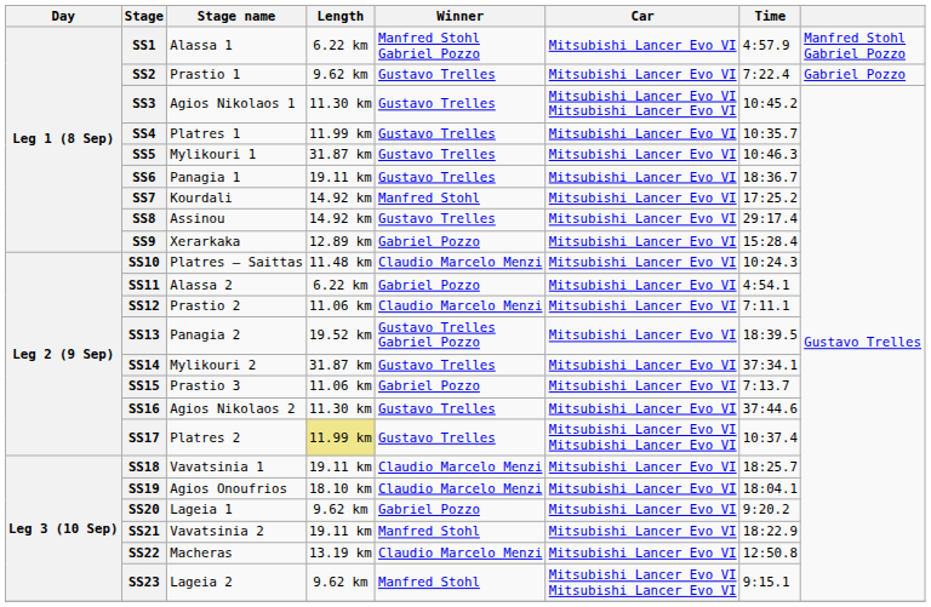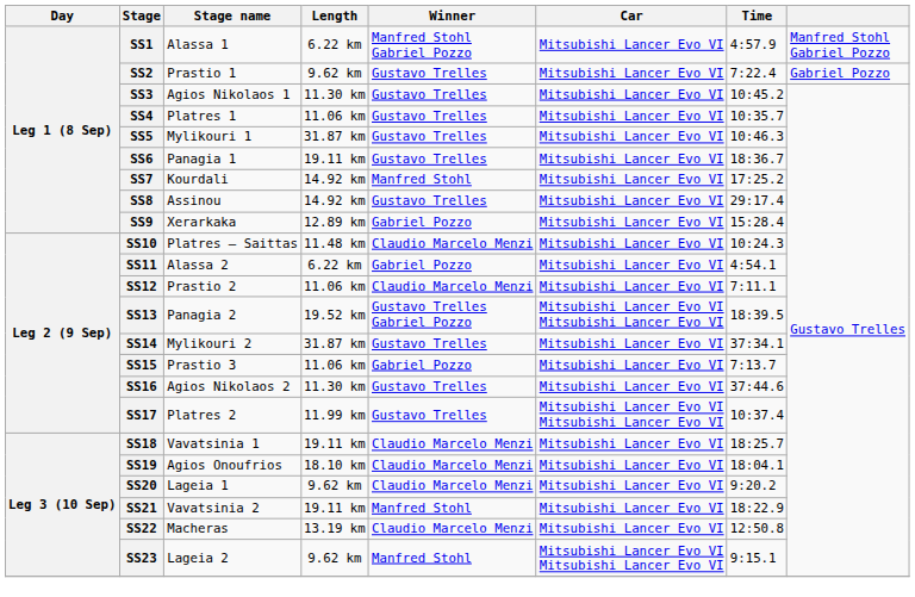 <table class="wikitable" style="font-size: 85%;">
 <tr>
 <th>Day</th>
 <th>Stage</th>
 <th>Stage name</th>
 <th>Length</th>
 <th>Winner</th>
 <th>Car</th>
 <th>Time</th>
 <th></th>
 </tr>
 <tr>
 <th rowspan="9">Leg 1 (8 Sep)</th>
 <th>SS1</th>
 <td>Alassa 1</td>
 <td align="center">6.22 km</td>
 <td> <a href='#'>Manfred Stohl</a><br> <a href='#'>Gabriel Pozzo</a></td>
 <td><a href='#'>Mitsubishi Lancer Evo VI</a></td>
 <td>4:57.9</td>
 <td rowspan="1"> <a href='#'>Manfred Stohl</a><br> <a href='#'>Gabriel Pozzo</a></td>
 </tr>
 <tr>
 <th>SS2</th>
 <td>Prastio 1</td>
 <td align="center">9.62 km</td>
 <td> <a href='#'>Gustavo Trelles</a></td>
 <td><a href='#'>Mitsubishi Lancer Evo VI</a></td>
 <td>7:22.4</td>
 <td rowspan="1"> <a href='#'>Gabriel Pozzo</a></td>
 </tr>
 <tr>
 <th>SS3</th>
 <td>Agios Nikolaos 1</td>
 <td align="center">11.30 km</td>
 <td> <a href='#'>Gustavo Trelles</a></td>
-<td><a href='#'>Mitsubishi Lancer Evo VI</a><br><a href='#'>Mitsubishi Lancer Evo VI</a></td>
+<td><a href='#'>Mitsubishi Lancer Evo VI</a></td>
 <td>10:45.2</td>
 <td rowspan="21"> <a href='#'>Gustavo Trelles</a></td>
 </tr>
 <tr>
 <th>SS4</th>
 <td>Platres 1</td>
-<td align="center">11.99 km</td>
+<td align="center">11.06 km</td>
 <td> <a href='#'>Gustavo Trelles</a></td>
 <td><a href='#'>Mitsubishi Lancer Evo VI</a></td>
 <td>10:35.7</td>
 </tr>
 <tr>
 <th>SS5</th>
 <td>Mylikouri 1</td>
 <td align="center">31.87 km</td>
 <td> <a href='#'>Gustavo Trelles</a></td>
 <td><a href='#'>Mitsubishi Lancer Evo VI</a></td>
 <td>10:46.3</td>
 </tr>
 <tr>
 <th>SS6</th>
 <td>Panagia 1</td>
 <td align="center">19.11 km</td>
 <td> <a href='#'>Gustavo Trelles</a></td>
 <td><a href='#'>Mitsubishi Lancer Evo VI</a></td>
 <td>18:36.7</td>
 </tr>
 <tr>
 <th>SS7</th>
 <td>Kourdali</td>
 <td align="center">14.92 km</td>
 <td> <a href='#'>Manfred Stohl</a></td>
 <td><a href='#'>Mitsubishi Lancer Evo VI</a></td>
 <td>17:25.2</td>
 </tr>
 <tr>
 <th>SS8</th>
 <td>Assinou</td>
 <td align="center">14.92 km</td>
 <td> <a href='#'>Gustavo Trelles</a></td>
 <td><a href='#'>Mitsubishi Lancer Evo VI</a></td>
 <td>29:17.4</td>
 </tr>
 <tr>
 <th>SS9</th>
 <td>Xerarkaka</td>
 <td align="center">12.89 km</td>
 <td> <a href='#'>Gabriel Pozzo</a></td>
 <td><a href='#'>Mitsubishi Lancer Evo VI</a></td>
 <td>15:28.4</td>
 </tr>
 <tr>
 <th rowspan="8">Leg 2 (9 Sep)</th>
 <th>SS10</th>
 <td>Platres — Saittas</td>
 <td align="center">11.48 km</td>
 <td> <a href='#'>Claudio Marcelo Menzi</a></td>
 <td><a href='#'>Mitsubishi Lancer Evo VI</a></td>
 <td>10:24.3</td>
 </tr>
 <tr>
 <th>SS11</th>
 <td>Alassa 2</td>
 <td align="center">6.22 km</td>
 <td> <a href='#'>Gabriel Pozzo</a></td>
 <td><a href='#'>Mitsubishi Lancer Evo VI</a></td>
 <td>4:54.1</td>
 </tr>
 <tr>
 <th>SS12</th>
 <td>Prastio 2</td>
 <td align="center">11.06 km</td>
 <td> <a href='#'>Claudio Marcelo Menzi</a></td>
 <td><a href='#'>Mitsubishi Lancer Evo VI</a></td>
 <td>7:11.1</td>
 </tr>
 <tr>
 <th>SS13</th>
 <td>Panagia 2</td>
 <td align="center">19.52 km</td>
 <td> <a href='#'>Gustavo Trelles</a><br> <a href='#'>Gabriel Pozzo</a></td>
-<td><a href='#'>Mitsubishi Lancer Evo VI</a></td>
+<td><a href='#'>Mitsubishi Lancer Evo VI</a><br><a href='#'>Mitsubishi Lancer Evo VI</a></td>
 <td>18:39.5</td>
 </tr>
 <tr>
 <th>SS14</th>
 <td>Mylikouri 2</td>
 <td align="center">31.87 km</td>
 <td> <a href='#'>Gustavo Trelles</a></td>
 <td><a href='#'>Mitsubishi Lancer Evo VI</a></td>
 <td>37:34.1</td>
 </tr>
 <tr>
 <th>SS15</th>
 <td>Prastio 3</td>
 <td align="center">11.06 km</td>
 <td> <a href='#'>Gabriel Pozzo</a></td>
 <td><a href='#'>Mitsubishi Lancer Evo VI</a></td>
 <td>7:13.7</td>
 </tr>
 <tr>
 <th>SS16</th>
 <td>Agios Nikolaos 2</td>
 <td align="center">11.30 km</td>
 <td> <a href='#'>Gustavo Trelles</a></td>
 <td><a href='#'>Mitsubishi Lancer Evo VI</a></td>
 <td>37:44.6</td>
 </tr>
 <tr>
 <th>SS17</th>
 <td>Platres 2</td>
-<td align="center" style="background: khaki;">11.99 km</td>
+<td align="center">11.99 km</td>
 <td> <a href='#'>Gustavo Trelles</a></td>
 <td><a href='#'>Mitsubishi Lancer Evo VI</a><br><a href='#'>Mitsubishi Lancer Evo VI</a></td>
 <td>10:37.4</td>
 </tr>
 <tr>
 <th rowspan="6">Leg 3 (10 Sep)</th>
 <th>SS18</th>
 <td>Vavatsinia 1</td>
 <td align="center">19.11 km</td>
 <td> <a href='#'>Claudio Marcelo Menzi</a></td>
 <td><a href='#'>Mitsubishi Lancer Evo VI</a></td>
 <td>18:25.7</td>
 </tr>
 <tr>
 <th>SS19</th>
 <td>Agios Onoufrios</td>
 <td align="center">18.10 km</td>
 <td> <a href='#'>Claudio Marcelo Menzi</a></td>
 <td><a href='#'>Mitsubishi Lancer Evo VI</a></td>
 <td>18:04.1</td>
 </tr>
 <tr>
 <th>SS20</th>
 <td>Lageia 1</td>
 <td align="center">9.62 km</td>
-<td> <a href='#'>Gabriel Pozzo</a></td>
+<td> <a href='#'>Claudio Marcelo Menzi</a></td>
 <td><a href='#'>Mitsubishi Lancer Evo VI</a></td>
 <td>9:20.2</td>
 </tr>
 <tr>
 <th>SS21</th>
 <td>Vavatsinia 2</td>
 <td align="center">19.11 km</td>
 <td> <a href='#'>Manfred Stohl</a></td>
 <td><a href='#'>Mitsubishi Lancer Evo VI</a></td>
 <td>18:22.9</td>
 </tr>
 <tr>
 <th>SS22</th>
 <td>Macheras</td>
 <td align="center">13.19 km</td>
 <td> <a href='#'>Claudio Marcelo Menzi</a></td>
 <td><a href='#'>Mitsubishi Lancer Evo VI</a></td>
 <td>12:50.8</td>
 </tr>
 <tr>
 <th>SS23</th>
 <td>Lageia 2</td>
 <td align="center">9.62 km</td>
 <td> <a href='#'>Manfred Stohl</a></td>
 <td><a href='#'>Mitsubishi Lancer Evo VI</a><br><a href='#'>Mitsubishi Lancer Evo VI</a></td>
 <td>9:15.1</td>
 </tr>
 <tr>
 </tr>
 </table>
